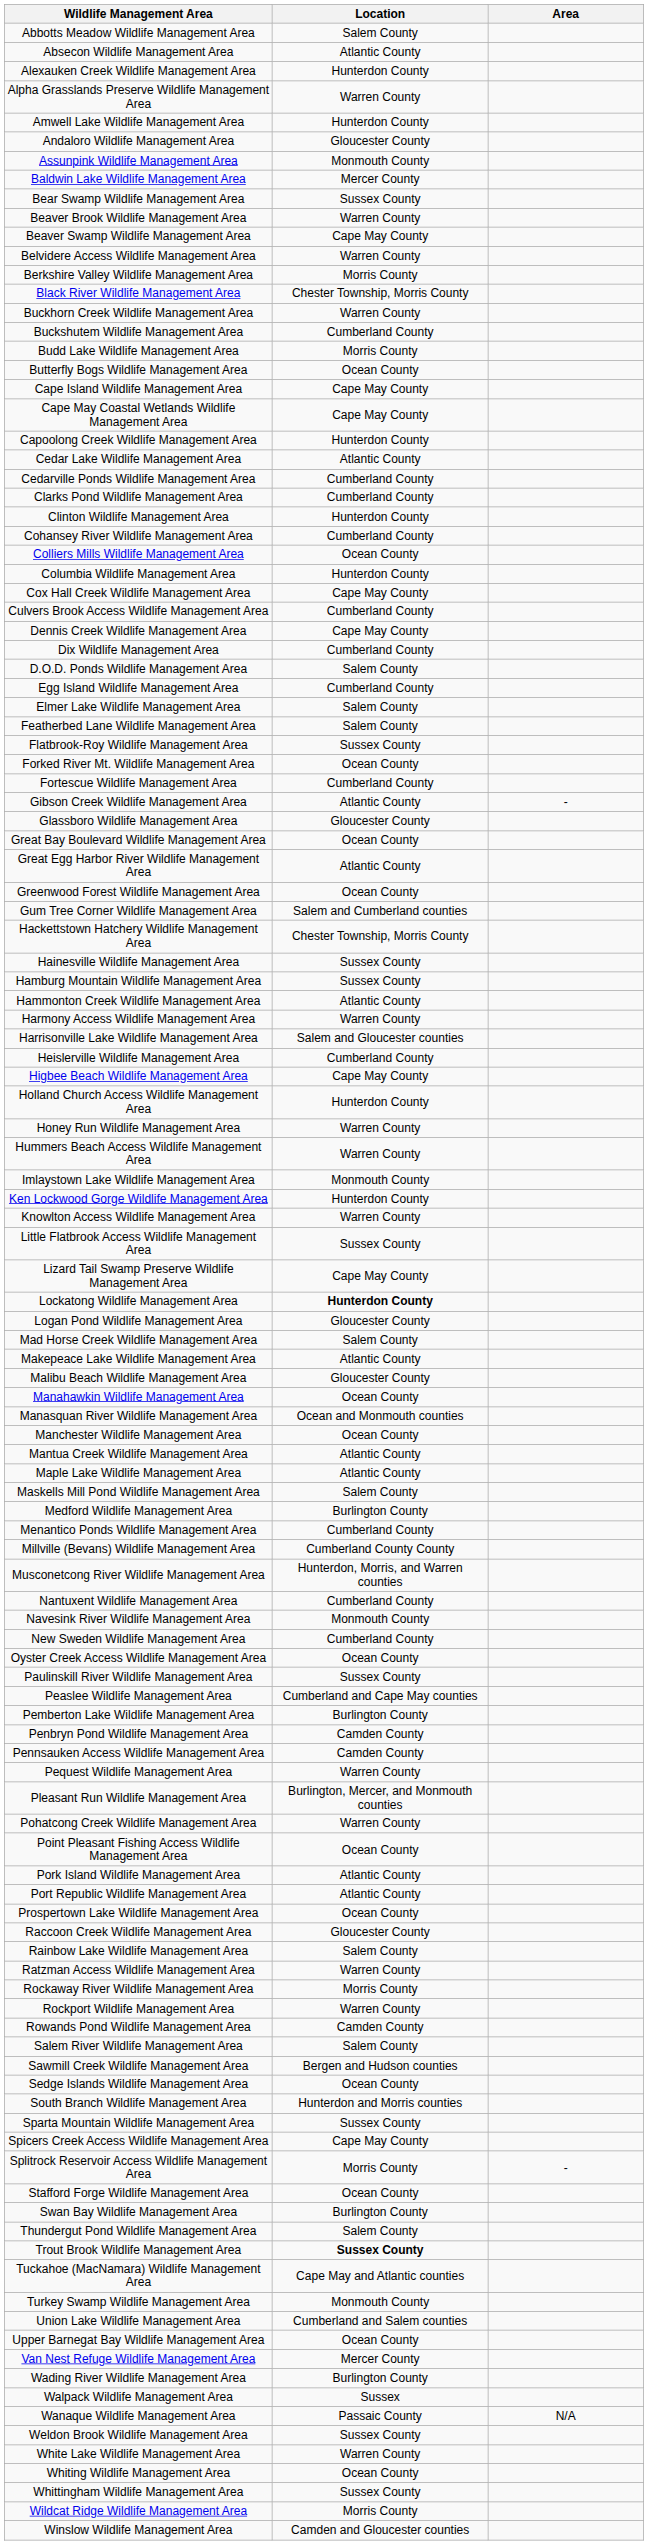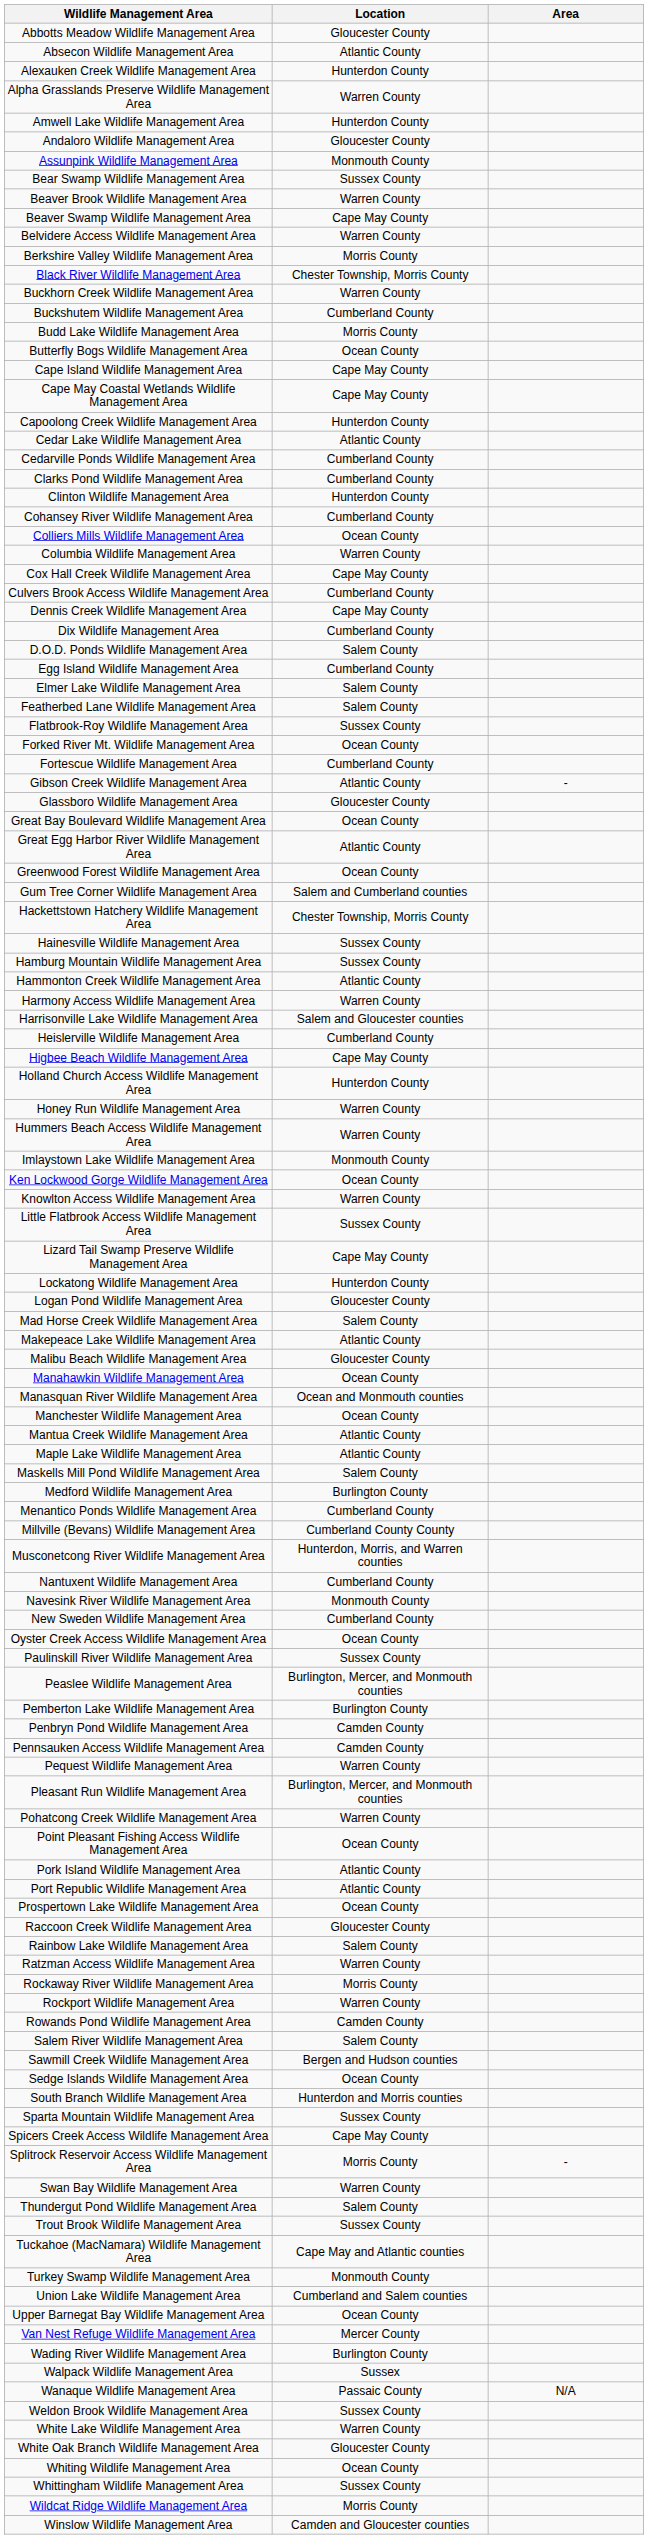 <table class="wikitable sortable" border="1" style="text-align:center">
 <tr>
 <th style="width:350px;">Wildlife Management Area</th>
 <th style="width:280px;">Location</th>
 <th style="width:200px;">Area</th>
 </tr>
 <tr>
 <td>Abbotts Meadow Wildlife Management Area</td>
-<td>Salem County</td>
+<td>Gloucester County</td>
 <td></td>
 </tr>
 <tr>
 <td>Absecon Wildlife Management Area</td>
 <td>Atlantic County</td>
 <td></td>
 </tr>
 <tr>
 <td>Alexauken Creek Wildlife Management Area</td>
 <td>Hunterdon County</td>
 <td></td>
 </tr>
 <tr>
 <td>Alpha Grasslands Preserve Wildlife Management Area</td>
 <td>Warren County</td>
 <td></td>
 </tr>
 <tr>
 <td>Amwell Lake Wildlife Management Area</td>
 <td>Hunterdon County</td>
 <td></td>
 </tr>
 <tr>
 <td>Andaloro Wildlife Management Area</td>
 <td>Gloucester County</td>
 <td></td>
 </tr>
 <tr>
 <td><a href='#'>Assunpink Wildlife Management Area</a></td>
 <td>Monmouth County</td>
-<td></td>
-</tr>
-<tr>
-<td><a href='#'>Baldwin Lake Wildlife Management Area</a></td>
-<td>Mercer County</td>
 <td></td>
 </tr>
 <tr>
 <td>Bear Swamp Wildlife Management Area</td>
 <td>Sussex County</td>
 <td></td>
 </tr>
 <tr>
 <td>Beaver Brook Wildlife Management Area</td>
 <td>Warren County</td>
 <td></td>
 </tr>
 <tr>
 <td>Beaver Swamp Wildlife Management Area</td>
 <td>Cape May County</td>
 <td></td>
 </tr>
 <tr>
 <td>Belvidere Access Wildlife Management Area</td>
 <td>Warren County</td>
 <td></td>
 </tr>
 <tr>
 <td>Berkshire Valley Wildlife Management Area</td>
 <td>Morris County</td>
 <td></td>
 </tr>
 <tr>
 <td><a href='#'>Black River Wildlife Management Area</a></td>
 <td>Chester Township, Morris County</td>
 <td></td>
 </tr>
 <tr>
 <td>Buckhorn Creek Wildlife Management Area</td>
 <td>Warren County</td>
 <td></td>
 </tr>
 <tr>
 <td>Buckshutem Wildlife Management Area</td>
 <td>Cumberland County</td>
 <td></td>
 </tr>
 <tr>
 <td>Budd Lake Wildlife Management Area</td>
 <td>Morris County</td>
 <td></td>
 </tr>
 <tr>
 <td>Butterfly Bogs Wildlife Management Area</td>
 <td>Ocean County</td>
 <td></td>
 </tr>
 <tr>
 <td>Cape Island Wildlife Management Area</td>
 <td>Cape May County</td>
 <td></td>
 </tr>
 <tr>
 <td>Cape May Coastal Wetlands Wildlife Management Area</td>
 <td>Cape May County</td>
 <td></td>
 </tr>
 <tr>
 <td>Capoolong Creek Wildlife Management Area</td>
 <td>Hunterdon County</td>
 <td></td>
 </tr>
 <tr>
 <td>Cedar Lake Wildlife Management Area</td>
 <td>Atlantic County</td>
 <td></td>
 </tr>
 <tr>
 <td>Cedarville Ponds Wildlife Management Area</td>
 <td>Cumberland County</td>
 <td></td>
 </tr>
 <tr>
 <td>Clarks Pond Wildlife Management Area</td>
 <td>Cumberland County</td>
 <td></td>
 </tr>
 <tr>
 <td>Clinton Wildlife Management Area</td>
 <td>Hunterdon County</td>
 <td></td>
 </tr>
 <tr>
 <td>Cohansey River Wildlife Management Area</td>
 <td>Cumberland County</td>
 <td></td>
 </tr>
 <tr>
 <td><a href='#'>Colliers Mills Wildlife Management Area</a></td>
 <td>Ocean County</td>
 <td></td>
 </tr>
 <tr>
 <td>Columbia Wildlife Management Area</td>
-<td>Hunterdon County</td>
+<td>Warren County</td>
 <td></td>
 </tr>
 <tr>
 <td>Cox Hall Creek Wildlife Management Area</td>
 <td>Cape May County</td>
 <td></td>
 </tr>
 <tr>
 <td>Culvers Brook Access Wildlife Management Area</td>
 <td>Cumberland County</td>
 <td></td>
 </tr>
 <tr>
 <td>Dennis Creek Wildlife Management Area</td>
 <td>Cape May County</td>
 <td></td>
 </tr>
 <tr>
 <td>Dix Wildlife Management Area</td>
 <td>Cumberland County</td>
 <td></td>
 </tr>
 <tr>
 <td>D.O.D. Ponds Wildlife Management Area</td>
 <td>Salem County</td>
 <td></td>
 </tr>
 <tr>
 <td>Egg Island Wildlife Management Area</td>
 <td>Cumberland County</td>
 <td></td>
 </tr>
 <tr>
 <td>Elmer Lake Wildlife Management Area</td>
 <td>Salem County</td>
 <td></td>
 </tr>
 <tr>
 <td>Featherbed Lane Wildlife Management Area</td>
 <td>Salem County</td>
 <td></td>
 </tr>
 <tr>
 <td>Flatbrook-Roy Wildlife Management Area</td>
 <td>Sussex County</td>
 <td></td>
 </tr>
 <tr>
 <td>Forked River Mt. Wildlife Management Area</td>
 <td>Ocean County</td>
 <td></td>
 </tr>
 <tr>
 <td>Fortescue Wildlife Management Area</td>
 <td>Cumberland County</td>
 <td></td>
 </tr>
 <tr>
 <td>Gibson Creek Wildlife Management Area</td>
 <td>Atlantic County</td>
 <td>-</td>
 </tr>
 <tr>
 <td>Glassboro Wildlife Management Area</td>
 <td>Gloucester County</td>
 <td></td>
 </tr>
 <tr>
 <td>Great Bay Boulevard Wildlife Management Area</td>
 <td>Ocean County</td>
 <td></td>
 </tr>
 <tr>
 <td>Great Egg Harbor River Wildlife Management Area</td>
 <td>Atlantic County</td>
 <td></td>
 </tr>
 <tr>
 <td>Greenwood Forest Wildlife Management Area</td>
 <td>Ocean County</td>
 <td></td>
 </tr>
 <tr>
 <td>Gum Tree Corner Wildlife Management Area</td>
 <td>Salem and Cumberland counties</td>
 <td></td>
 </tr>
 <tr>
 <td>Hackettstown Hatchery Wildlife Management Area</td>
 <td>Chester Township, Morris County</td>
 <td></td>
 </tr>
 <tr>
 <td>Hainesville Wildlife Management Area</td>
 <td>Sussex County</td>
 <td></td>
 </tr>
 <tr>
 <td>Hamburg Mountain Wildlife Management Area</td>
 <td>Sussex County</td>
 <td></td>
 </tr>
 <tr>
 <td>Hammonton Creek Wildlife Management Area</td>
 <td>Atlantic County</td>
 <td></td>
 </tr>
 <tr>
 <td>Harmony Access Wildlife Management Area</td>
 <td>Warren County</td>
 <td></td>
 </tr>
 <tr>
 <td>Harrisonville Lake Wildlife Management Area</td>
 <td>Salem and Gloucester counties</td>
 <td></td>
 </tr>
 <tr>
 <td>Heislerville Wildlife Management Area</td>
 <td>Cumberland County</td>
 <td></td>
 </tr>
 <tr>
 <td><a href='#'>Higbee Beach Wildlife Management Area</a></td>
 <td>Cape May County</td>
 <td></td>
 </tr>
 <tr>
 <td>Holland Church Access Wildlife Management Area</td>
 <td>Hunterdon County</td>
 <td></td>
 </tr>
 <tr>
 <td>Honey Run Wildlife Management Area</td>
 <td>Warren County</td>
 <td></td>
 </tr>
 <tr>
 <td>Hummers Beach Access Wildlife Management Area</td>
 <td>Warren County</td>
 <td></td>
 </tr>
 <tr>
 <td>Imlaystown Lake Wildlife Management Area</td>
 <td>Monmouth County</td>
 <td></td>
 </tr>
 <tr>
 <td><a href='#'>Ken Lockwood Gorge Wildlife Management Area</a></td>
-<td>Hunterdon County</td>
+<td>Ocean County</td>
 <td></td>
 </tr>
 <tr>
 <td>Knowlton Access Wildlife Management Area</td>
 <td>Warren County</td>
 <td></td>
 </tr>
 <tr>
 <td>Little Flatbrook Access Wildlife Management Area</td>
 <td>Sussex County</td>
 <td></td>
 </tr>
 <tr>
 <td>Lizard Tail Swamp Preserve Wildlife Management Area</td>
 <td>Cape May County</td>
 <td></td>
 </tr>
 <tr>
 <td>Lockatong Wildlife Management Area</td>
-<td><strong>Hunterdon County</strong></td>
+<td>Hunterdon County</td>
 <td></td>
 </tr>
 <tr>
 <td>Logan Pond Wildlife Management Area</td>
 <td>Gloucester County</td>
 <td></td>
 </tr>
 <tr>
 <td>Mad Horse Creek Wildlife Management Area</td>
 <td>Salem County</td>
 <td></td>
 </tr>
 <tr>
 <td>Makepeace Lake Wildlife Management Area</td>
 <td>Atlantic County</td>
 <td></td>
 </tr>
 <tr>
 <td>Malibu Beach Wildlife Management Area</td>
 <td>Gloucester County</td>
 <td></td>
 </tr>
 <tr>
 <td><a href='#'>Manahawkin Wildlife Management Area</a></td>
 <td>Ocean County</td>
 <td></td>
 </tr>
 <tr>
 <td>Manasquan River Wildlife Management Area</td>
 <td>Ocean and Monmouth counties</td>
 <td></td>
 </tr>
 <tr>
 <td>Manchester Wildlife Management Area</td>
 <td>Ocean County</td>
 <td></td>
 </tr>
 <tr>
 <td>Mantua Creek Wildlife Management Area</td>
 <td>Atlantic County</td>
 <td></td>
 </tr>
 <tr>
 <td>Maple Lake Wildlife Management Area</td>
 <td>Atlantic County</td>
 <td></td>
 </tr>
 <tr>
 <td>Maskells Mill Pond Wildlife Management Area</td>
 <td>Salem County</td>
 <td></td>
 </tr>
 <tr>
 <td>Medford Wildlife Management Area</td>
 <td>Burlington County</td>
 <td></td>
 </tr>
 <tr>
 <td>Menantico Ponds Wildlife Management Area</td>
 <td>Cumberland County</td>
 <td></td>
 </tr>
 <tr>
 <td>Millville (Bevans) Wildlife Management Area</td>
 <td>Cumberland County County</td>
 <td></td>
 </tr>
 <tr>
 <td>Musconetcong River Wildlife Management Area</td>
 <td>Hunterdon, Morris, and Warren counties</td>
 <td></td>
 </tr>
 <tr>
 <td>Nantuxent Wildlife Management Area</td>
 <td>Cumberland County</td>
 <td></td>
 </tr>
 <tr>
 <td>Navesink River Wildlife Management Area</td>
 <td>Monmouth County</td>
 <td></td>
 </tr>
 <tr>
 <td>New Sweden Wildlife Management Area</td>
 <td>Cumberland County</td>
 <td></td>
 </tr>
 <tr>
 <td>Oyster Creek Access Wildlife Management Area</td>
 <td>Ocean County</td>
 <td></td>
 </tr>
 <tr>
 <td>Paulinskill River Wildlife Management Area</td>
 <td>Sussex County</td>
 <td></td>
 </tr>
 <tr>
 <td>Peaslee Wildlife Management Area</td>
-<td>Cumberland and Cape May counties</td>
+<td>Burlington, Mercer, and Monmouth counties</td>
 <td></td>
 </tr>
 <tr>
 <td>Pemberton Lake Wildlife Management Area</td>
 <td>Burlington County</td>
 <td></td>
 </tr>
 <tr>
 <td>Penbryn Pond Wildlife Management Area</td>
 <td>Camden County</td>
 <td></td>
 </tr>
 <tr>
 <td>Pennsauken Access Wildlife Management Area</td>
 <td>Camden County</td>
 <td></td>
 </tr>
 <tr>
 <td>Pequest Wildlife Management Area</td>
 <td>Warren County</td>
 <td></td>
 </tr>
 <tr>
 <td>Pleasant Run Wildlife Management Area</td>
 <td>Burlington, Mercer, and Monmouth counties</td>
 <td></td>
 </tr>
 <tr>
 <td>Pohatcong Creek Wildlife Management Area</td>
 <td>Warren County</td>
 <td></td>
 </tr>
 <tr>
 <td>Point Pleasant Fishing Access Wildlife Management Area</td>
 <td>Ocean County</td>
 <td></td>
 </tr>
 <tr>
 <td>Pork Island Wildlife Management Area</td>
 <td>Atlantic County</td>
 <td></td>
 </tr>
 <tr>
 <td>Port Republic Wildlife Management Area</td>
 <td>Atlantic County</td>
 <td></td>
 </tr>
 <tr>
 <td>Prospertown Lake Wildlife Management Area</td>
 <td>Ocean County</td>
 <td></td>
 </tr>
 <tr>
 <td>Raccoon Creek Wildlife Management Area</td>
 <td>Gloucester County</td>
 <td></td>
 </tr>
 <tr>
 <td>Rainbow Lake Wildlife Management Area</td>
 <td>Salem County</td>
 <td></td>
 </tr>
 <tr>
 <td>Ratzman Access Wildlife Management Area</td>
 <td>Warren County</td>
 <td></td>
 </tr>
 <tr>
 <td>Rockaway River Wildlife Management Area</td>
 <td>Morris County</td>
 <td></td>
 </tr>
 <tr>
 <td>Rockport Wildlife Management Area</td>
 <td>Warren County</td>
 <td></td>
 </tr>
 <tr>
 <td>Rowands Pond Wildlife Management Area</td>
 <td>Camden County</td>
 <td></td>
 </tr>
 <tr>
 <td>Salem River Wildlife Management Area</td>
 <td>Salem County</td>
 <td></td>
 </tr>
 <tr>
 <td>Sawmill Creek Wildlife Management Area</td>
 <td>Bergen and Hudson counties</td>
 <td></td>
 </tr>
 <tr>
 <td>Sedge Islands Wildlife Management Area</td>
 <td>Ocean County</td>
 <td></td>
 </tr>
 <tr>
 <td>South Branch Wildlife Management Area</td>
 <td>Hunterdon and Morris counties</td>
 <td></td>
 </tr>
 <tr>
 <td>Sparta Mountain Wildlife Management Area</td>
 <td>Sussex County</td>
 <td></td>
 </tr>
 <tr>
 <td>Spicers Creek Access Wildlife Management Area</td>
 <td>Cape May County</td>
 <td></td>
 </tr>
 <tr>
 <td>Splitrock Reservoir Access Wildlife Management Area</td>
 <td>Morris County</td>
 <td>-</td>
 </tr>
 <tr>
-<td>Stafford Forge Wildlife Management Area</td>
-<td>Ocean County</td>
-<td></td>
-</tr>
-<tr>
 <td>Swan Bay Wildlife Management Area</td>
-<td>Burlington County</td>
+<td>Warren County</td>
 <td></td>
 </tr>
 <tr>
 <td>Thundergut Pond Wildlife Management Area</td>
 <td>Salem County</td>
 <td></td>
 </tr>
 <tr>
 <td>Trout Brook Wildlife Management Area</td>
-<td><strong>Sussex County</strong></td>
+<td>Sussex County</td>
 <td></td>
 </tr>
 <tr>
 <td>Tuckahoe (MacNamara) Wildlife Management Area</td>
 <td>Cape May and Atlantic counties</td>
 <td></td>
 </tr>
 <tr>
 <td>Turkey Swamp Wildlife Management Area</td>
 <td>Monmouth County</td>
 <td></td>
 </tr>
 <tr>
 <td>Union Lake Wildlife Management Area</td>
 <td>Cumberland and Salem counties</td>
 <td></td>
 </tr>
 <tr>
 <td>Upper Barnegat Bay Wildlife Management Area</td>
 <td>Ocean County</td>
 <td></td>
 </tr>
 <tr>
 <td><a href='#'>Van Nest Refuge Wildlife Management Area</a></td>
 <td>Mercer County</td>
 <td></td>
 </tr>
 <tr>
 <td>Wading River Wildlife Management Area</td>
 <td>Burlington County</td>
 <td></td>
 </tr>
 <tr>
 <td>Walpack Wildlife Management Area</td>
 <td>Sussex</td>
 <td></td>
 </tr>
 <tr>
 <td>Wanaque Wildlife Management Area</td>
 <td>Passaic County</td>
 <td>N/A</td>
 </tr>
 <tr>
 <td>Weldon Brook Wildlife Management Area</td>
 <td>Sussex County</td>
 <td></td>
 </tr>
 <tr>
 <td>White Lake Wildlife Management Area</td>
 <td>Warren County</td>
 <td></td>
 </tr>
 <tr>
+<td>White Oak Branch Wildlife Management Area</td>
+<td>Gloucester County</td>
+<td></td>
+</tr>
+<tr>
 <td>Whiting Wildlife Management Area</td>
 <td>Ocean County</td>
 <td></td>
 </tr>
 <tr>
 <td>Whittingham Wildlife Management Area</td>
 <td>Sussex County</td>
 <td></td>
 </tr>
 <tr>
 <td><a href='#'>Wildcat Ridge Wildlife Management Area</a></td>
 <td>Morris County</td>
 <td></td>
 </tr>
 <tr>
 <td>Winslow Wildlife Management Area</td>
 <td>Camden and Gloucester counties</td>
 <td></td>
 </tr>
 </table>
